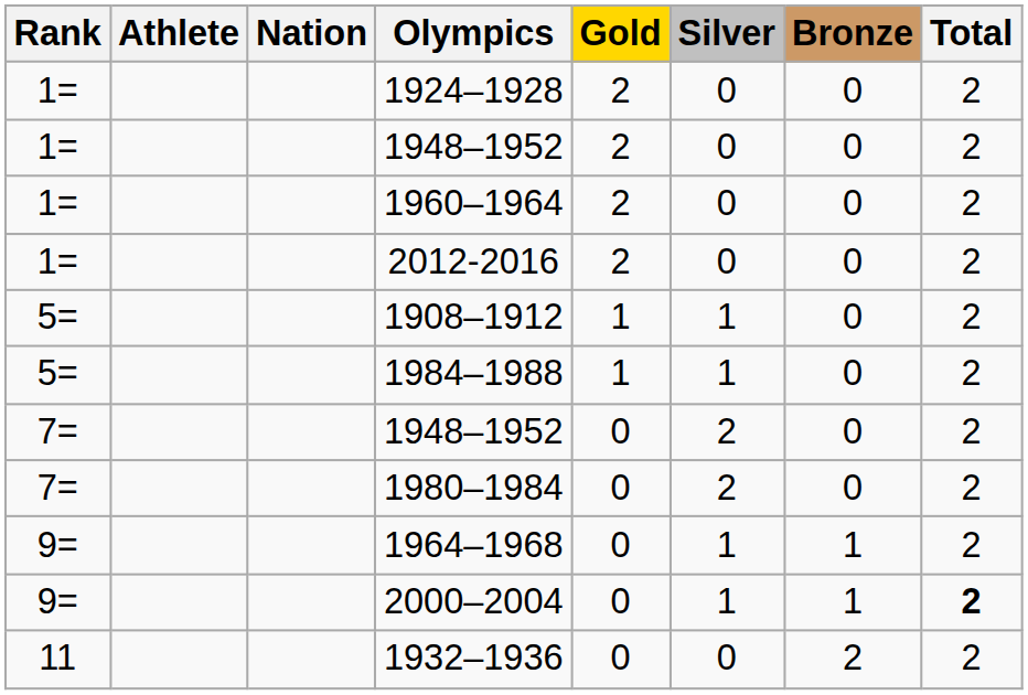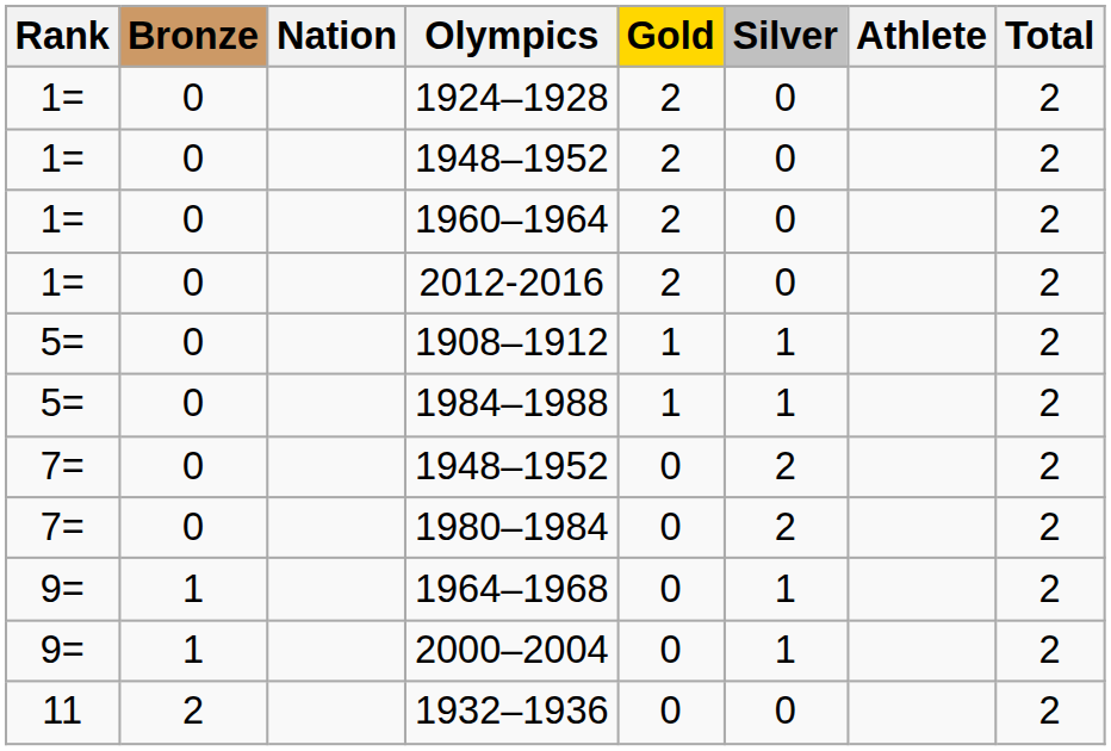 <table class="wikitable sortable" style="text-align:center">
 <tr>
 <th>Rank</th>
-<th>Athlete</th>
+<th style="background-color:#cc9966">Bronze</th>
 <th>Nation</th>
 <th>Olympics</th>
 <th style="background-color:gold">Gold</th>
 <th style="background-color:silver">Silver</th>
-<th style="background-color:#cc9966">Bronze</th>
+<th>Athlete</th>
 <th>Total</th>
 </tr>
 <tr>
 <td>1=</td>
-<td align=left></td>
+<td>0</td>
 <td align=left></td>
 <td>1924–1928</td>
 <td>2</td>
 <td>0</td>
-<td>0</td>
+<td align=left></td>
 <td>2</td>
 </tr>
 <tr>
 <td>1=</td>
-<td align=left></td>
+<td>0</td>
 <td align=left></td>
 <td>1948–1952</td>
 <td>2</td>
 <td>0</td>
-<td>0</td>
+<td align=left></td>
 <td>2</td>
 </tr>
 <tr>
 <td>1=</td>
-<td align=left></td>
+<td>0</td>
 <td align=left></td>
 <td>1960–1964</td>
 <td>2</td>
 <td>0</td>
-<td>0</td>
+<td align=left></td>
 <td>2</td>
 </tr>
 <tr>
 <td>1=</td>
-<td align=left></td>
+<td>0</td>
 <td align=left></td>
 <td>2012-2016</td>
 <td>2</td>
 <td>0</td>
-<td>0</td>
+<td align=left></td>
 <td>2</td>
 </tr>
 <tr>
 <td>5=</td>
-<td align=left></td>
+<td>0</td>
 <td align=left></td>
 <td>1908–1912</td>
 <td>1</td>
 <td>1</td>
-<td>0</td>
+<td align=left></td>
 <td>2</td>
 </tr>
 <tr>
 <td>5=</td>
-<td align=left></td>
+<td>0</td>
 <td align=left></td>
 <td>1984–1988</td>
 <td>1</td>
 <td>1</td>
-<td>0</td>
+<td align=left></td>
 <td>2</td>
 </tr>
 <tr>
 <td>7=</td>
-<td align=left></td>
+<td>0</td>
 <td align=left></td>
 <td>1948–1952</td>
 <td>0</td>
 <td>2</td>
-<td>0</td>
+<td align=left></td>
 <td>2</td>
 </tr>
 <tr>
 <td>7=</td>
-<td align=left></td>
+<td>0</td>
 <td align=left></td>
 <td>1980–1984</td>
 <td>0</td>
 <td>2</td>
-<td>0</td>
+<td align=left></td>
 <td>2</td>
 </tr>
 <tr>
 <td>9=</td>
-<td align=left></td>
+<td>1</td>
 <td align=left></td>
 <td>1964–1968</td>
 <td>0</td>
 <td>1</td>
-<td>1</td>
+<td align=left></td>
 <td>2</td>
 </tr>
 <tr>
 <td>9=</td>
-<td align=left></td>
+<td>1</td>
 <td align=left></td>
 <td>2000–2004</td>
 <td>0</td>
 <td>1</td>
-<td>1</td>
-<td><strong>2</strong></td>
+<td align=left></td>
+<td>2</td>
 </tr>
 <tr>
 <td>11</td>
-<td align=left></td>
+<td>2</td>
 <td align=left></td>
 <td>1932–1936</td>
 <td>0</td>
 <td>0</td>
-<td>2</td>
+<td align=left></td>
 <td>2</td>
 </tr>
 </table>
